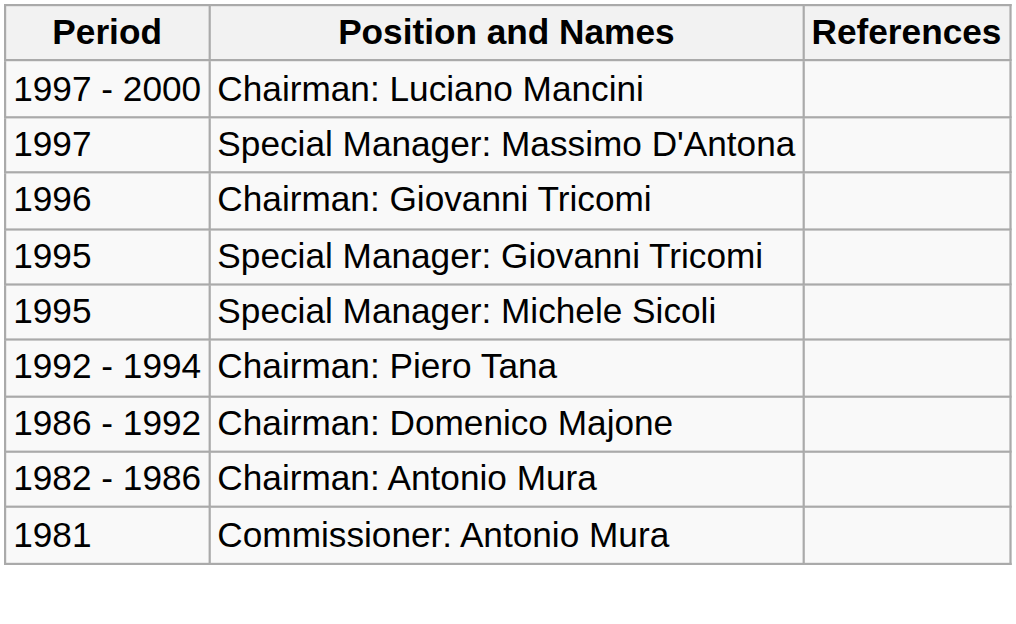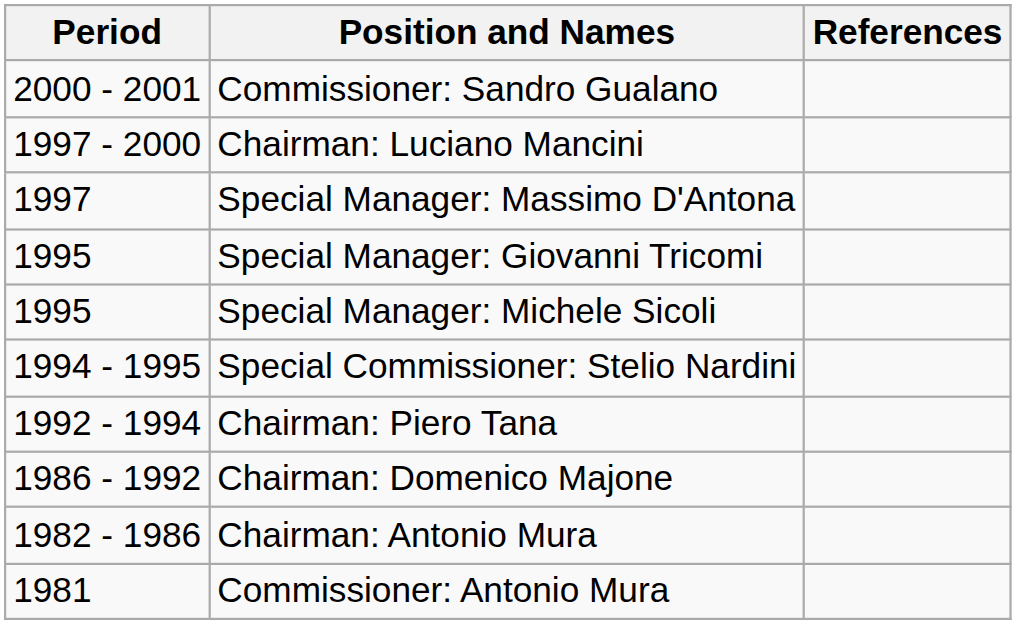 <table class="wikitable">
 <tr>
 <th>Period</th>
 <th>Position and Names</th>
 <th>References</th>
+</tr>
+<tr>
+<td>2000 - 2001</td>
+<td>Commissioner: Sandro Gualano</td>
+<td></td>
 </tr>
 <tr>
 <td>1997 - 2000</td>
 <td>Chairman: Luciano Mancini</td>
 <td></td>
 </tr>
 <tr>
 <td>1997</td>
 <td>Special Manager: Massimo D'Antona</td>
 <td></td>
 </tr>
 <tr>
-<td>1996</td>
-<td>Chairman: Giovanni Tricomi</td>
-<td></td>
-</tr>
-<tr>
 <td>1995</td>
 <td>Special Manager: Giovanni Tricomi</td>
 <td></td>
 </tr>
 <tr>
 <td>1995</td>
 <td>Special Manager: Michele Sicoli</td>
+<td></td>
+</tr>
+<tr>
+<td>1994 - 1995</td>
+<td>Special Commissioner: Stelio Nardini</td>
 <td></td>
 </tr>
 <tr>
 <td>1992 - 1994</td>
 <td>Chairman: Piero Tana</td>
 <td></td>
 </tr>
 <tr>
 <td>1986 - 1992</td>
 <td>Chairman: Domenico Majone</td>
 <td></td>
 </tr>
 <tr>
 <td>1982 - 1986</td>
 <td>Chairman: Antonio Mura</td>
 <td></td>
 </tr>
 <tr>
 <td>1981</td>
 <td>Commissioner: Antonio Mura</td>
 <td></td>
 </tr>
 </table>
